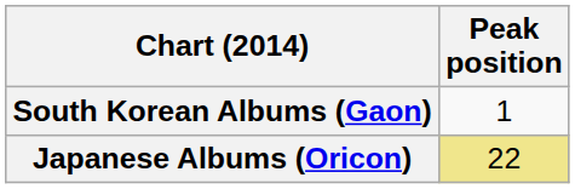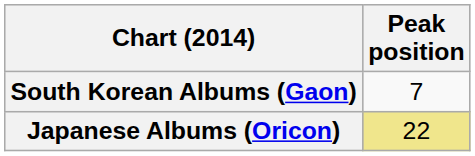 <table class="wikitable plainrowheaders" style="text-align:center;">
 <tr>
 <th>Chart (2014)</th>
 <th>Peak<br>position</th>
 </tr>
 <tr>
 <th scope="row">South Korean Albums (<a href='#'>Gaon</a>)</th>
-<td>1</td>
+<td>7</td>
 </tr>
 <tr>
 <th scope="row">Japanese Albums (<a href='#'>Oricon</a>)</th>
 <td style="background: khaki;">22</td>
 </tr>
 </table>
